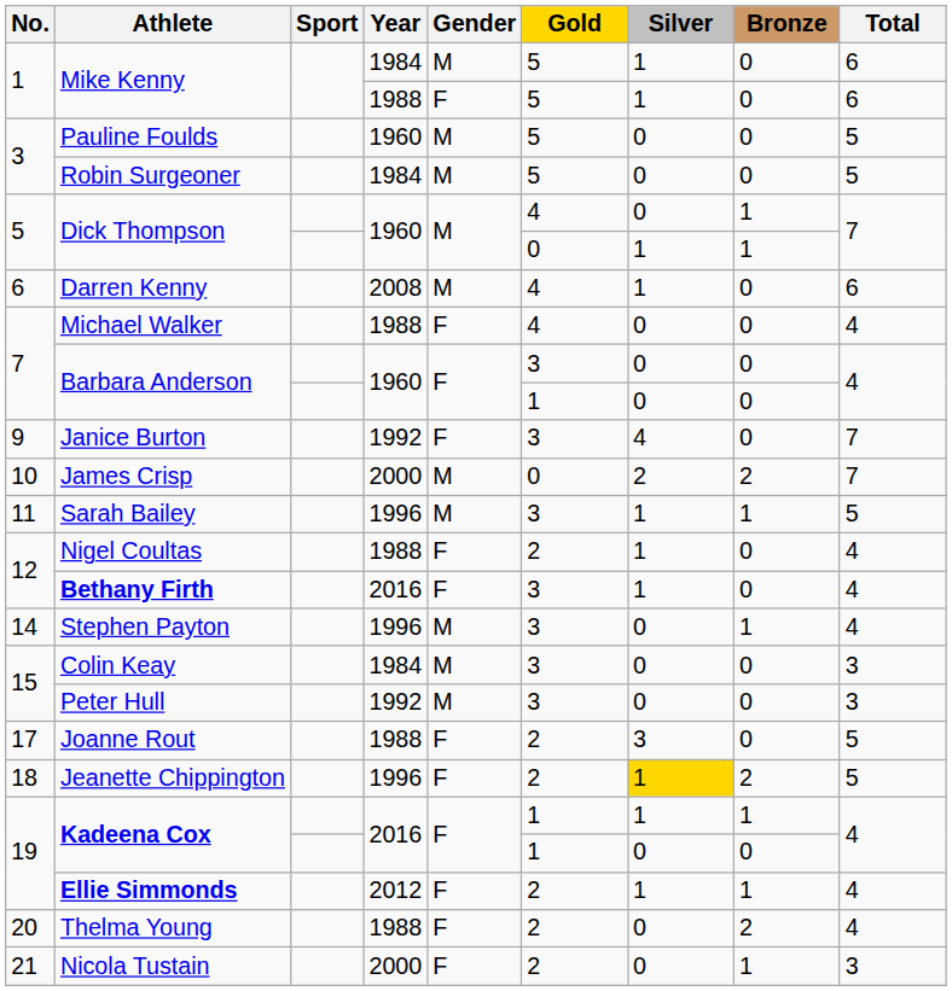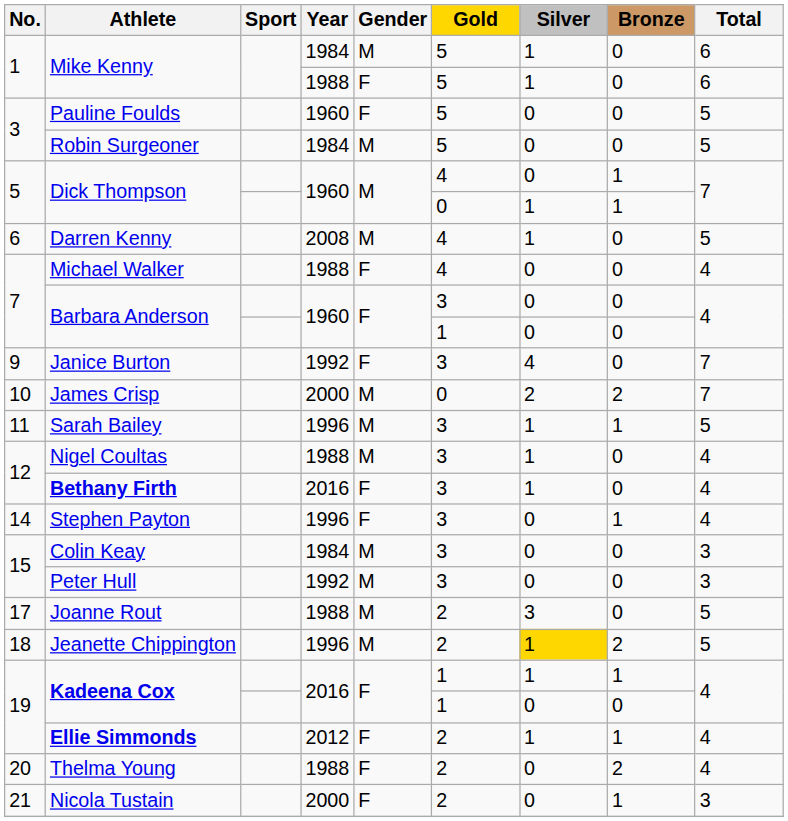 <table class="wikitable sortable">
 <tr>
 <th>No.</th>
 <th>Athlete</th>
 <th>Sport</th>
 <th>Year</th>
 <th>Gender</th>
 <th style="background:gold; width:4.0em; font-weight:bold;">Gold</th>
 <th style="background:silver; width:4.0em; font-weight:bold;">Silver</th>
 <th style="background:#c96; width:4.0em; font-weight:bold;">Bronze</th>
 <th style="width:4.0em;">Total</th>
 </tr>
 <tr>
 <td rowspan="2">1</td>
 <td rowspan="2"><a href='#'>Mike Kenny</a></td>
 <td rowspan="2"></td>
 <td>1984</td>
 <td>M</td>
 <td>5</td>
 <td>1</td>
 <td>0</td>
 <td>6</td>
 </tr>
 <tr>
 <td>1988</td>
 <td>F</td>
 <td>5</td>
 <td>1</td>
 <td>0</td>
 <td>6</td>
 </tr>
 <tr>
 <td rowspan="2">3</td>
 <td><a href='#'>Pauline Foulds</a></td>
 <td></td>
 <td>1960</td>
-<td>M</td>
+<td>F</td>
 <td>5</td>
 <td>0</td>
 <td>0</td>
 <td>5</td>
 </tr>
 <tr>
 <td><a href='#'>Robin Surgeoner</a></td>
 <td></td>
 <td>1984</td>
 <td>M</td>
 <td>5</td>
 <td>0</td>
 <td>0</td>
 <td>5</td>
 </tr>
 <tr>
 <td rowspan="2">5</td>
 <td rowspan="2"><a href='#'>Dick Thompson</a></td>
 <td></td>
 <td rowspan="2">1960</td>
 <td rowspan="2">M</td>
 <td>4</td>
 <td>0</td>
 <td>1</td>
 <td rowspan="2">7</td>
 </tr>
 <tr>
 <td></td>
 <td>0</td>
 <td>1</td>
 <td>1</td>
 </tr>
 <tr>
 <td>6</td>
 <td><a href='#'>Darren Kenny</a></td>
 <td></td>
 <td>2008</td>
 <td>M</td>
 <td>4</td>
 <td>1</td>
 <td>0</td>
-<td>6</td>
+<td>5</td>
 </tr>
 <tr>
 <td rowspan="3">7</td>
 <td><a href='#'>Michael Walker</a></td>
 <td></td>
 <td>1988</td>
 <td>F</td>
 <td>4</td>
 <td>0</td>
 <td>0</td>
 <td>4</td>
 </tr>
 <tr>
 <td rowspan="2"><a href='#'>Barbara Anderson</a></td>
 <td></td>
 <td rowspan="2">1960</td>
 <td rowspan="2">F</td>
 <td>3</td>
 <td>0</td>
 <td>0</td>
 <td rowspan="2">4</td>
 </tr>
 <tr>
 <td></td>
 <td>1</td>
 <td>0</td>
 <td>0</td>
 </tr>
 <tr>
 <td>9</td>
 <td><a href='#'>Janice Burton</a></td>
 <td></td>
 <td>1992</td>
 <td>F</td>
 <td>3</td>
 <td>4</td>
 <td>0</td>
 <td>7</td>
 </tr>
 <tr>
 <td>10</td>
 <td><a href='#'>James Crisp</a></td>
 <td></td>
 <td>2000</td>
 <td>M</td>
 <td>0</td>
 <td>2</td>
 <td>2</td>
 <td>7</td>
 </tr>
 <tr>
 <td>11</td>
 <td><a href='#'>Sarah Bailey</a></td>
 <td></td>
 <td>1996</td>
 <td>M</td>
 <td>3</td>
 <td>1</td>
 <td>1</td>
 <td>5</td>
 </tr>
 <tr>
 <td rowspan="2">12</td>
 <td><a href='#'>Nigel Coultas</a></td>
 <td></td>
 <td>1988</td>
-<td>F</td>
-<td>2</td>
+<td>M</td>
+<td>3</td>
 <td>1</td>
 <td>0</td>
 <td>4</td>
 </tr>
 <tr>
 <td><strong><a href='#'>Bethany Firth</a></strong></td>
 <td></td>
 <td>2016</td>
 <td>F</td>
 <td>3</td>
 <td>1</td>
 <td>0</td>
 <td>4</td>
 </tr>
 <tr>
 <td>14</td>
 <td><a href='#'>Stephen Payton</a></td>
 <td></td>
 <td>1996</td>
-<td>M</td>
+<td>F</td>
 <td>3</td>
 <td>0</td>
 <td>1</td>
 <td>4</td>
 </tr>
 <tr>
 <td rowspan="2">15</td>
 <td><a href='#'>Colin Keay</a></td>
 <td></td>
 <td>1984</td>
 <td>M</td>
 <td>3</td>
 <td>0</td>
 <td>0</td>
 <td>3</td>
 </tr>
 <tr>
 <td><a href='#'>Peter Hull</a></td>
 <td></td>
 <td>1992</td>
 <td>M</td>
 <td>3</td>
 <td>0</td>
 <td>0</td>
 <td>3</td>
 </tr>
 <tr>
 <td>17</td>
 <td><a href='#'>Joanne Rout</a></td>
 <td></td>
 <td>1988</td>
-<td>F</td>
+<td>M</td>
 <td>2</td>
 <td>3</td>
 <td>0</td>
 <td>5</td>
 </tr>
 <tr>
 <td>18</td>
 <td><a href='#'>Jeanette Chippington</a></td>
 <td></td>
 <td>1996</td>
-<td>F</td>
+<td>M</td>
 <td>2</td>
 <td style="background: gold;">1</td>
 <td>2</td>
 <td>5</td>
 </tr>
 <tr>
 <td rowspan="3">19</td>
 <td rowspan="2"><strong><a href='#'>Kadeena Cox</a></strong></td>
 <td></td>
 <td rowspan="2">2016</td>
 <td rowspan="2">F</td>
 <td>1</td>
 <td>1</td>
 <td>1</td>
 <td rowspan="2">4</td>
 </tr>
 <tr>
 <td></td>
 <td>1</td>
 <td>0</td>
 <td>0</td>
 </tr>
 <tr>
 <td><strong><a href='#'>Ellie Simmonds</a></strong></td>
 <td></td>
 <td>2012</td>
 <td>F</td>
 <td>2</td>
 <td>1</td>
 <td>1</td>
 <td>4</td>
 </tr>
 <tr>
 <td>20</td>
 <td><a href='#'>Thelma Young</a></td>
 <td></td>
 <td>1988</td>
 <td>F</td>
 <td>2</td>
 <td>0</td>
 <td>2</td>
 <td>4</td>
 </tr>
 <tr>
 <td>21</td>
 <td><a href='#'>Nicola Tustain</a></td>
 <td></td>
 <td>2000</td>
 <td>F</td>
 <td>2</td>
 <td>0</td>
 <td>1</td>
 <td>3</td>
 </tr>
 <tr>
 </tr>
 </table>
